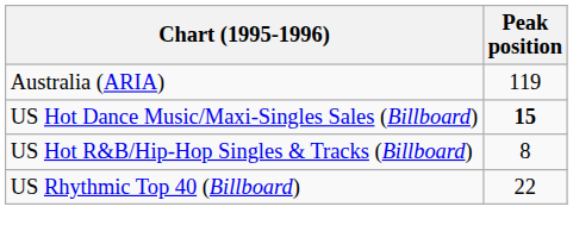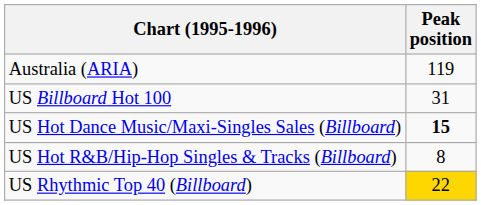 <table class="wikitable sortable">
 <tr>
 <th align="left">Chart (1995-1996)</th>
 <th align="center">Peak<br>position</th>
 </tr>
 <tr>
 <td align="left">Australia (<a href='#'>ARIA</a>)</td>
 <td align="center">119</td>
+</tr>
+<tr>
+<td align="left">US <a href='#'><em>Billboard</em> Hot 100</a></td>
+<td align="center">31</td>
 </tr>
 <tr>
 <td align="left">US <a href='#'>Hot Dance Music/Maxi-Singles Sales</a> (<em><a href='#'>Billboard</a></em>)</td>
 <td align="center"><strong>15</strong></td>
 </tr>
 <tr>
 <td align="left">US <a href='#'>Hot R&B/Hip-Hop Singles & Tracks</a> (<em><a href='#'>Billboard</a></em>)</td>
 <td align="center">8</td>
 </tr>
 <tr>
 <td align="left">US <a href='#'>Rhythmic Top 40</a> (<em><a href='#'>Billboard</a></em>)</td>
-<td align="center">22</td>
+<td align="center" style="background: gold;">22</td>
 </tr>
 </table>
